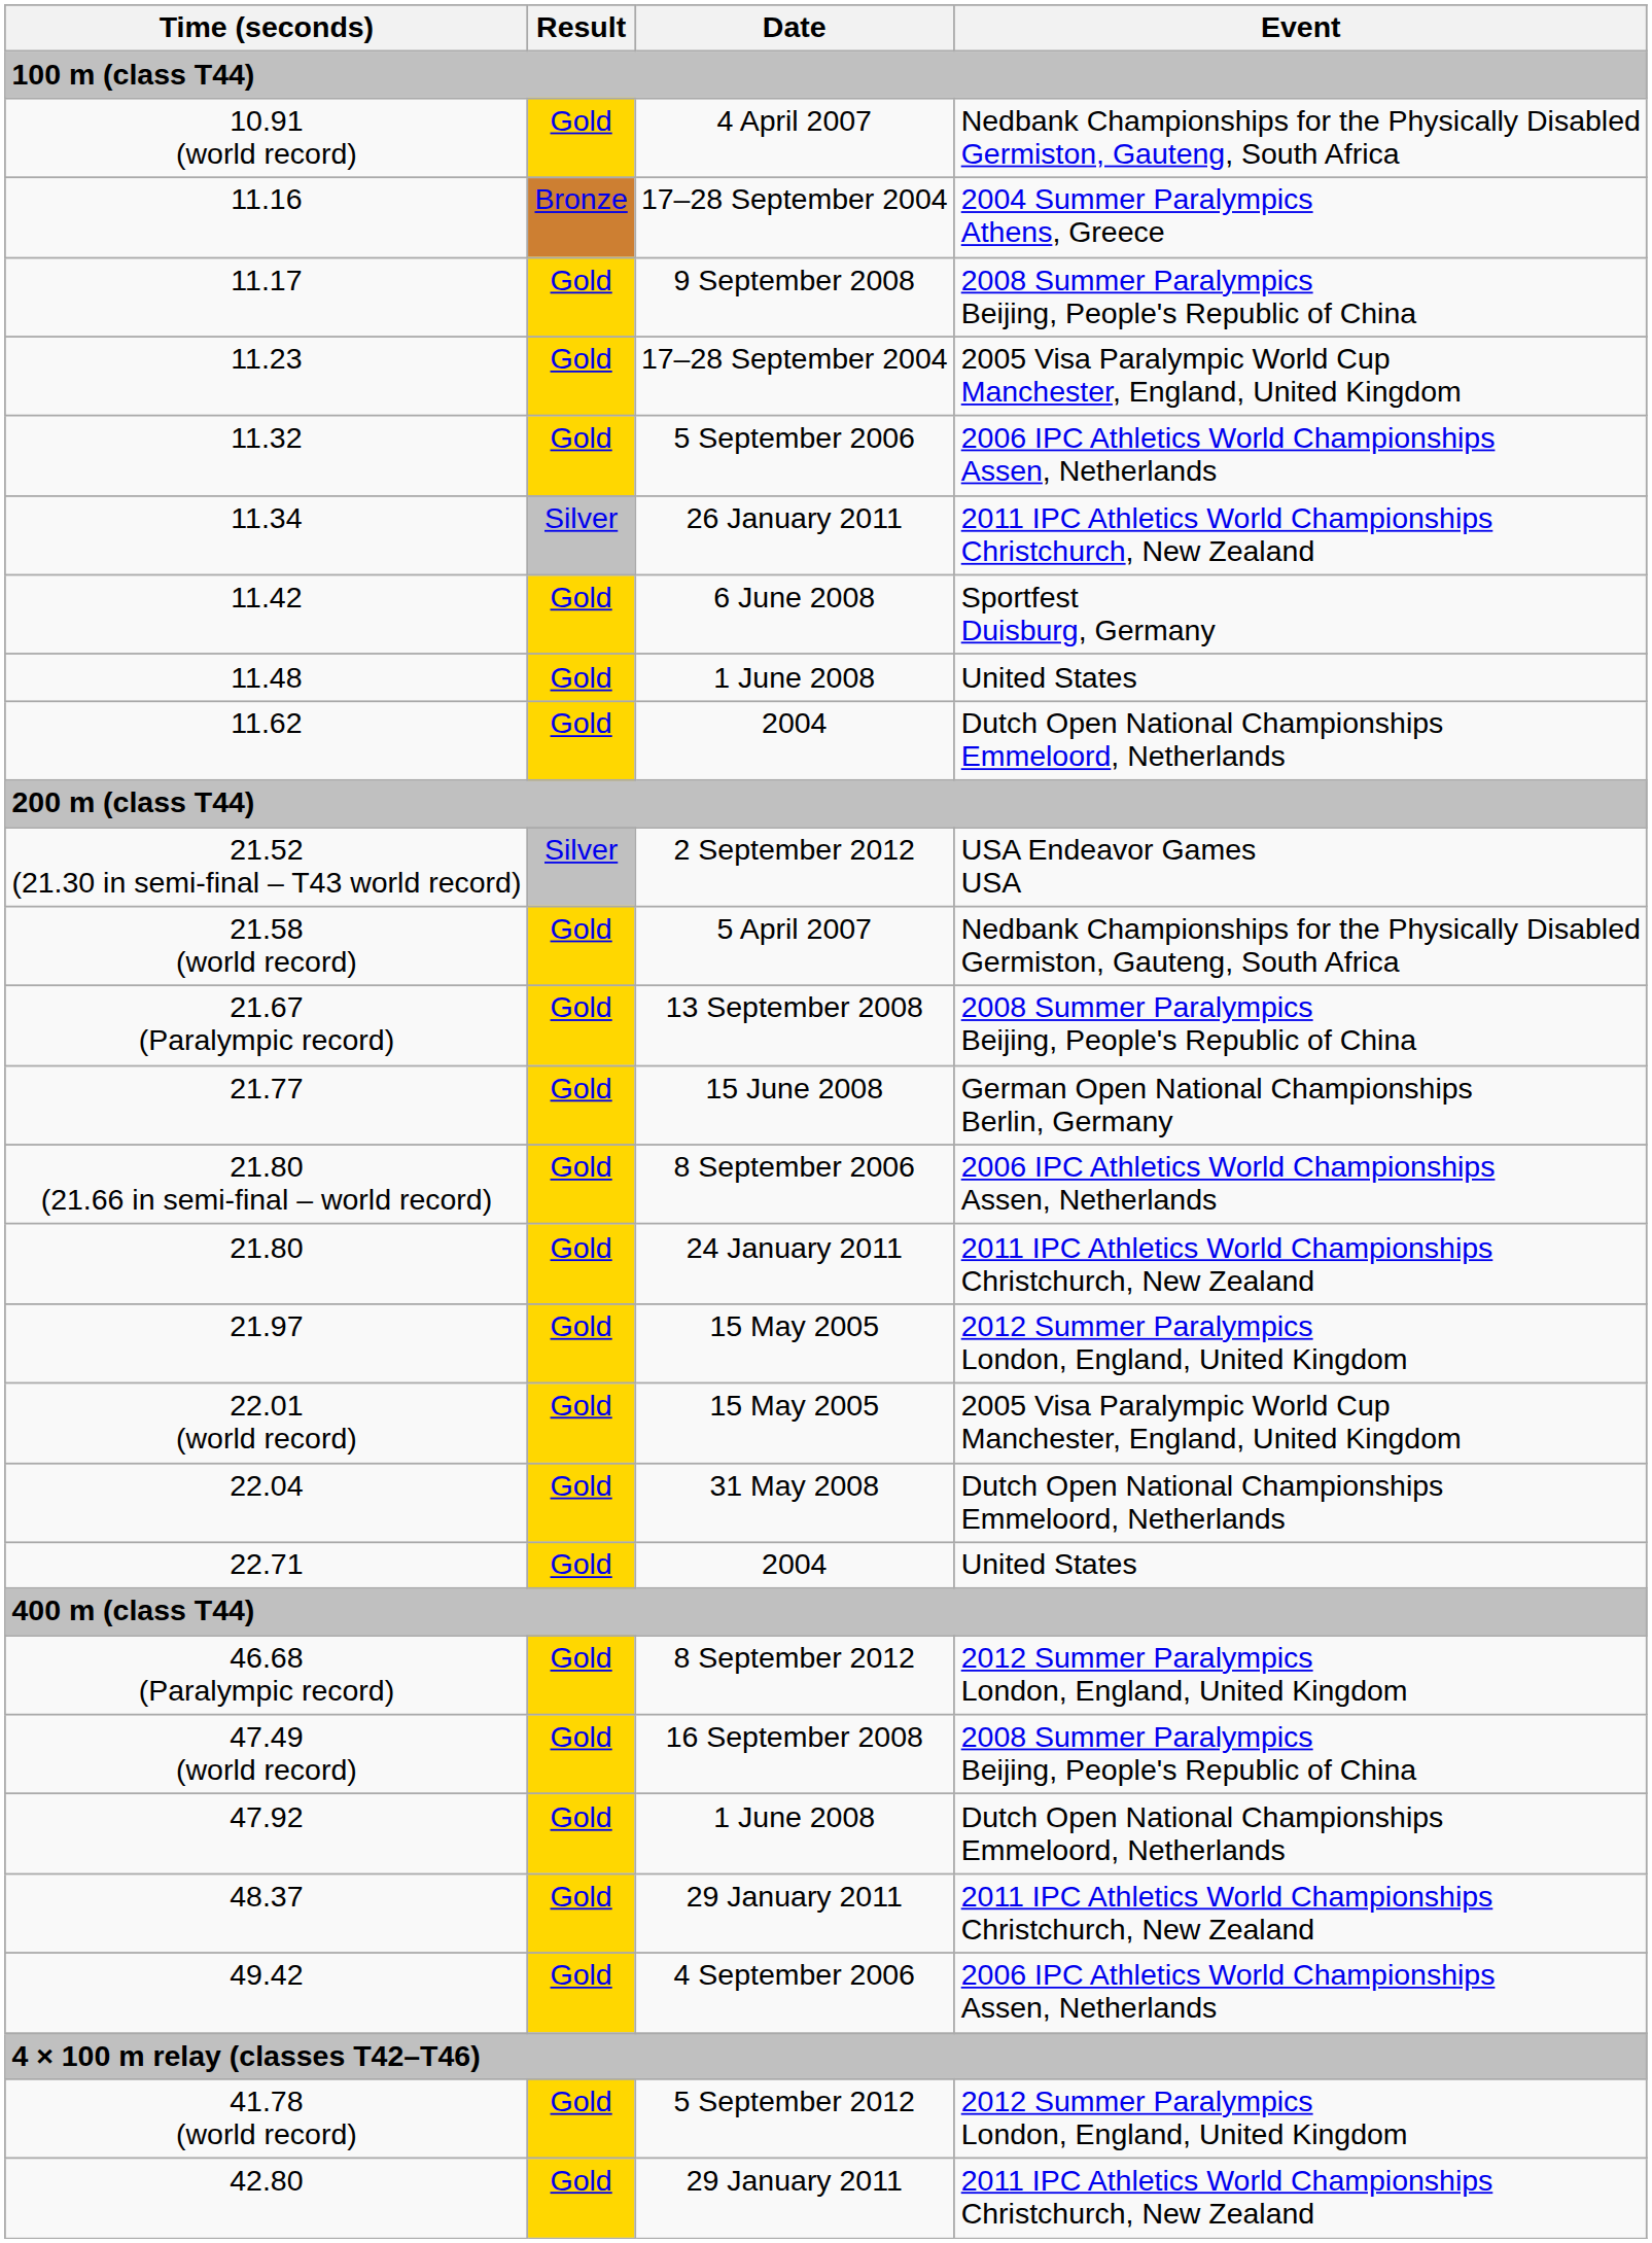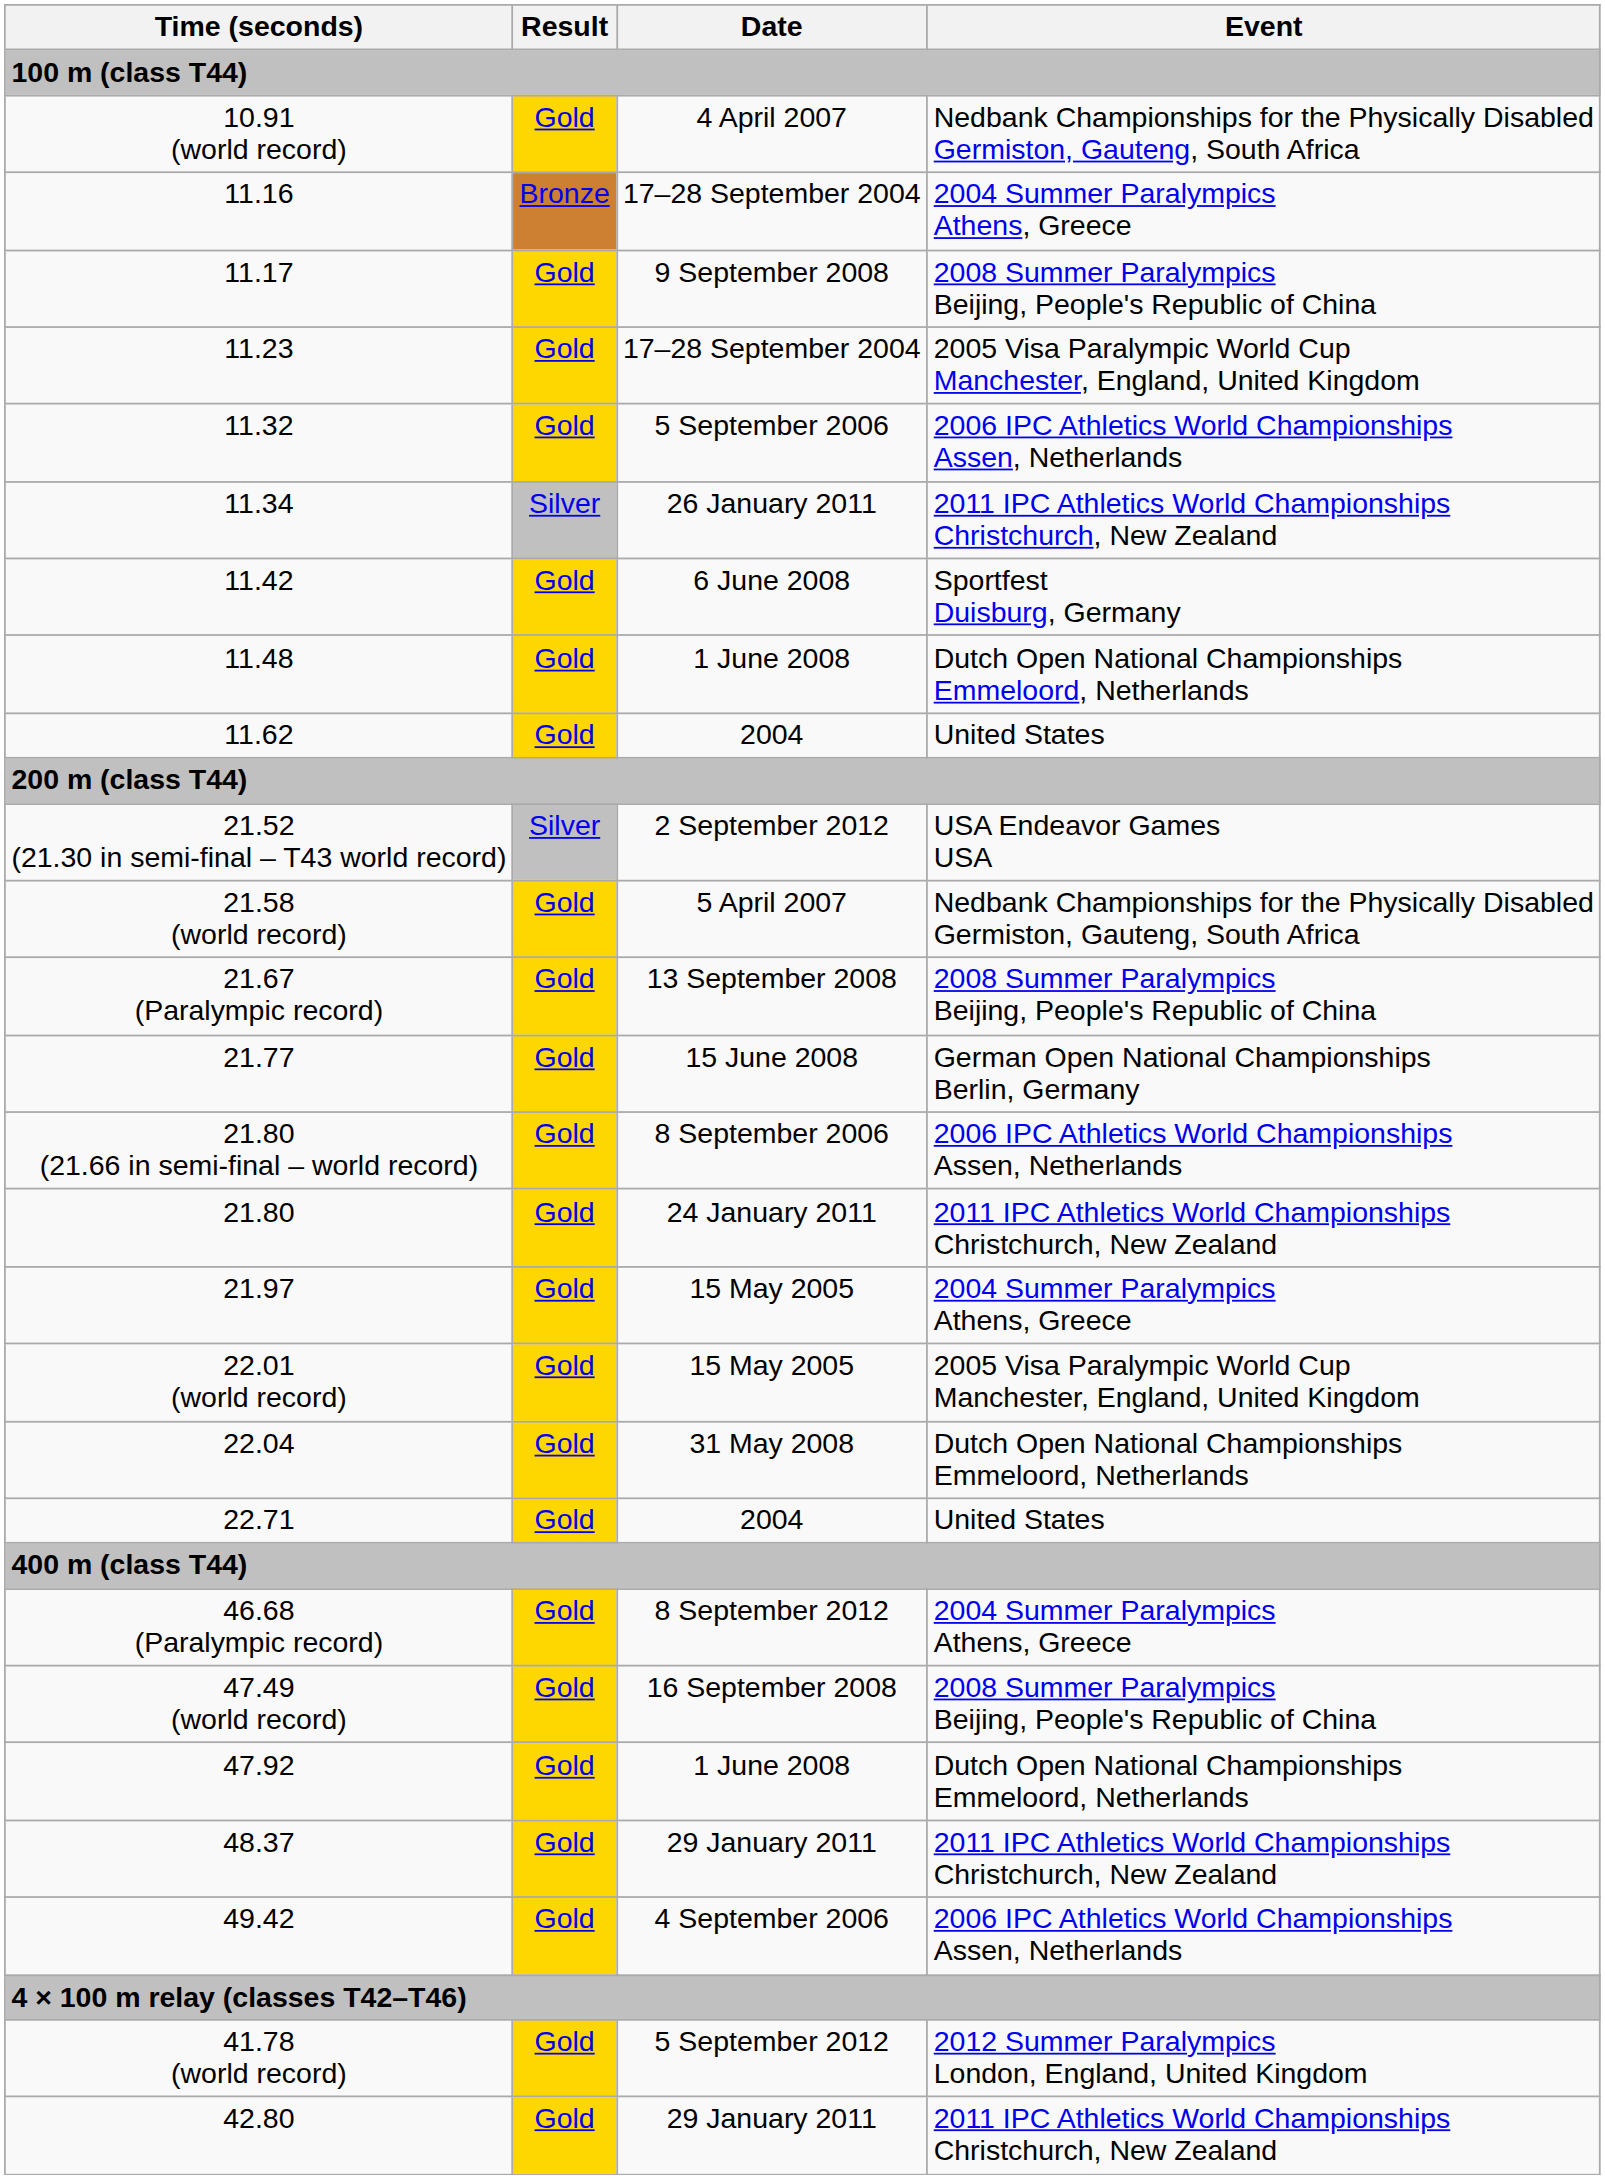 <table class="wikitable">
 <tr>
 <th>Time (seconds)</th>
 <th>Result</th>
 <th>Date</th>
 <th>Event</th>
 </tr>
 <tr>
 <td colspan="4" style="background:silver;"><strong>100 m (class T44)</strong></td>
 </tr>
 <tr valign=top>
 <td align=center>10.91<br>(world record)</td>
 <td style="text-align:center; background:gold;"><a href='#'>Gold</a></td>
 <td align=center>4 April 2007</td>
 <td>Nedbank Championships for the Physically Disabled<br><a href='#'>Germiston, Gauteng</a>, South Africa</td>
 </tr>
 <tr valign=top>
 <td align=center>11.16</td>
 <td style="text-align:center; background:#cd7f32;"><a href='#'>Bronze</a></td>
 <td align=center>17–28 September 2004</td>
 <td><a href='#'>2004 Summer Paralympics</a><br><a href='#'>Athens</a>, Greece</td>
 </tr>
 <tr valign=top>
 <td align=center>11.17</td>
 <td style="text-align:center; background:gold;"><a href='#'>Gold</a></td>
 <td align=center>9 September 2008</td>
 <td><a href='#'>2008 Summer Paralympics</a><br>Beijing, People's Republic of China</td>
 </tr>
 <tr valign=top>
 <td align=center>11.23</td>
 <td style="text-align:center; background:gold;"><a href='#'>Gold</a></td>
 <td align=center>17–28 September 2004</td>
 <td>2005 Visa Paralympic World Cup<br><a href='#'>Manchester</a>, England, United Kingdom</td>
 </tr>
 <tr valign=top>
 <td align=center>11.32</td>
 <td style="text-align:center; background:gold;"><a href='#'>Gold</a></td>
 <td align=center>5 September 2006</td>
 <td><a href='#'>2006 IPC Athletics World Championships</a><br><a href='#'>Assen</a>, Netherlands</td>
 </tr>
 <tr valign=top>
 <td align=center>11.34</td>
 <td style="text-align:center; background:silver;"><a href='#'>Silver</a></td>
 <td align=center>26 January 2011</td>
 <td><a href='#'>2011 IPC Athletics World Championships</a><br><a href='#'>Christchurch</a>, New Zealand</td>
 </tr>
 <tr valign=top>
 <td align=center>11.42</td>
 <td style="text-align:center; background:gold;"><a href='#'>Gold</a></td>
 <td align=center>6 June 2008</td>
 <td>Sportfest<br><a href='#'>Duisburg</a>, Germany</td>
 </tr>
 <tr valign=top>
 <td align=center>11.48</td>
 <td style="text-align:center; background:gold;"><a href='#'>Gold</a></td>
 <td align=center>1 June 2008</td>
-<td USA Endeavor Games>United States</td>
+<td>Dutch Open National Championships<br><a href='#'>Emmeloord</a>, Netherlands</td>
 </tr>
 <tr valign=top>
 <td align=center>11.62</td>
 <td style="text-align:center; background:gold;"><a href='#'>Gold</a></td>
 <td align=center>2004</td>
-<td>Dutch Open National Championships<br><a href='#'>Emmeloord</a>, Netherlands</td>
+<td USA Endeavor Games>United States</td>
 </tr>
 <tr>
 <td colspan="4" style="background:silver;"><strong>200 m (class T44)</strong></td>
 </tr>
 <tr valign=top>
 <td align=center>21.52<br>(21.30 in semi-final – T43 world record)</td>
 <td style="text-align:center; background:silver;"><a href='#'>Silver</a></td>
 <td align=center>2 September 2012</td>
 <td>USA Endeavor Games<br>USA</td>
 </tr>
 <tr valign=top>
 <td align=center>21.58<br>(world record)</td>
 <td style="text-align:center; background:gold;"><a href='#'>Gold</a></td>
 <td align=center>5 April 2007</td>
 <td>Nedbank Championships for the Physically Disabled<br>Germiston, Gauteng, South Africa</td>
 </tr>
 <tr valign=top>
 <td align=center>21.67<br>(Paralympic record)</td>
 <td style="text-align:center; background:gold;"><a href='#'>Gold</a></td>
 <td align=center>13 September 2008</td>
 <td><a href='#'>2008 Summer Paralympics</a><br>Beijing, People's Republic of China</td>
 </tr>
 <tr valign=top>
 <td align=center>21.77</td>
 <td style="text-align:center; background:gold;"><a href='#'>Gold</a></td>
 <td align=center>15 June 2008</td>
 <td>German Open National Championships<br>Berlin, Germany</td>
 </tr>
 <tr valign=top>
 <td align=center>21.80<br>(21.66 in semi-final – world record)</td>
 <td style="text-align:center; background:gold;"><a href='#'>Gold</a></td>
 <td align=center>8 September 2006</td>
 <td><a href='#'>2006 IPC Athletics World Championships</a><br>Assen, Netherlands</td>
 </tr>
 <tr valign=top>
 <td align=center>21.80</td>
 <td style="text-align:center; background:gold;"><a href='#'>Gold</a></td>
 <td align=center>24 January 2011</td>
 <td><a href='#'>2011 IPC Athletics World Championships</a><br>Christchurch, New Zealand</td>
 </tr>
 <tr valign=top>
 <td align=center>21.97</td>
 <td style="text-align:center; background:gold;"><a href='#'>Gold</a></td>
 <td align=center>15 May 2005</td>
-<td><a href='#'>2012 Summer Paralympics</a><br>London, England, United Kingdom</td>
+<td><a href='#'>2004 Summer Paralympics</a><br>Athens, Greece</td>
 </tr>
 <tr valign=top>
 <td align=center>22.01<br>(world record)</td>
 <td style="text-align:center; background:gold;"><a href='#'>Gold</a></td>
 <td align=center>15 May 2005</td>
 <td>2005 Visa Paralympic World Cup<br>Manchester, England, United Kingdom</td>
 </tr>
 <tr valign=top>
 <td align=center>22.04</td>
 <td style="text-align:center; background:gold;"><a href='#'>Gold</a></td>
 <td align=center>31 May 2008</td>
 <td>Dutch Open National Championships<br>Emmeloord, Netherlands</td>
 </tr>
 <tr valign=top>
 <td align=center>22.71</td>
 <td style="text-align:center; background:gold;"><a href='#'>Gold</a></td>
 <td align=center>2004</td>
 <td USA Endeavor Games>United States</td>
 </tr>
 <tr valign=top>
 <td colspan="4" style="background:silver;"><strong>400 m (class T44)</strong></td>
 </tr>
 <tr valign=top>
 <td align=center>46.68<br>(Paralympic record)</td>
 <td style="text-align:center; background:gold;"><a href='#'>Gold</a></td>
 <td align=center>8 September 2012</td>
-<td><a href='#'>2012 Summer Paralympics</a><br>London, England, United Kingdom</td>
+<td><a href='#'>2004 Summer Paralympics</a><br>Athens, Greece</td>
 </tr>
 <tr valign=top>
 <td align=center>47.49<br>(world record)</td>
 <td style="text-align:center; background:gold;"><a href='#'>Gold</a></td>
 <td align=center>16 September 2008</td>
 <td><a href='#'>2008 Summer Paralympics</a><br>Beijing, People's Republic of China</td>
 </tr>
 <tr valign=top>
 <td align=center>47.92</td>
 <td style="text-align:center; background:gold;"><a href='#'>Gold</a></td>
 <td align=center>1 June 2008</td>
 <td>Dutch Open National Championships<br>Emmeloord, Netherlands</td>
 </tr>
 <tr valign=top>
 <td align=center>48.37</td>
 <td style="text-align:center; background:gold;"><a href='#'>Gold</a></td>
 <td align=center>29 January 2011</td>
 <td><a href='#'>2011 IPC Athletics World Championships</a><br>Christchurch, New Zealand</td>
 </tr>
 <tr valign=top>
 <td align=center>49.42</td>
 <td style="text-align:center; background:gold;"><a href='#'>Gold</a></td>
 <td align=center>4 September 2006</td>
 <td><a href='#'>2006 IPC Athletics World Championships</a><br>Assen, Netherlands</td>
 </tr>
 <tr valign=top>
 <td colspan="4" style="background:silver;"><strong>4 × 100 m relay (classes T42–T46)</strong></td>
 </tr>
 <tr valign=top>
 <td align=center>41.78<br>(world record)</td>
 <td style="text-align:center; background:gold;"><a href='#'>Gold</a></td>
 <td align=center>5 September 2012</td>
 <td><a href='#'>2012 Summer Paralympics</a><br>London, England, United Kingdom</td>
 </tr>
 <tr valign=top>
 <td align=center>42.80</td>
 <td style="text-align:center; background:gold;"><a href='#'>Gold</a></td>
 <td align=center>29 January 2011</td>
 <td><a href='#'>2011 IPC Athletics World Championships</a><br>Christchurch, New Zealand</td>
 </tr>
 </table>
